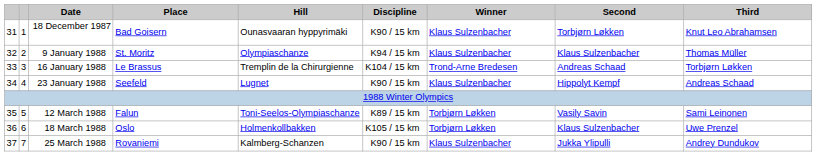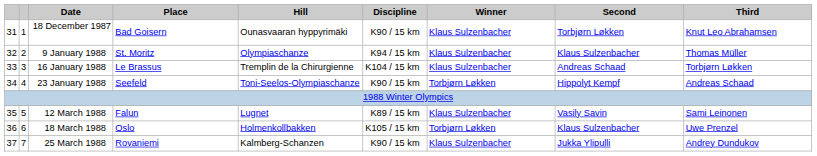 <table class="wikitable plainrowheaders" style="background:#fff; font-size:86%; line-height:16px; border:grey solid 1px; border-collapse:collapse;">
 <tr style="background:#ccc; text-align:center;">
 <th scope="col" style="background:#ccc; width=20 px;"></th>
 <th scope="col" style="background:#ccc; width=30 px;"></th>
 <th scope="col" style="background:#ccc; width:120px;">Date</th>
 <th scope="col" style="background:#ccc; width:180px;">Place</th>
 <th scope="col" style="background:#ccc; width:180px;">Hill</th>
 <th scope="col" style="background:#ccc; width:85 px;">Discipline</th>
 <th scope="col" style="background:#ccc; width:185px;">Winner</th>
 <th scope="col" style="background:#ccc; width:185px;">Second</th>
 <th scope="col" style="background:#ccc; width:185px;">Third</th>
 </tr>
 <tr>
 <td align=center>31</td>
 <td align=center>1</td>
 <td align=right>18 December 1987  </td>
 <td> <a href='#'>Bad Goisern</a></td>
 <td>Ounasvaaran hyppyrimäki</td>
 <td align=right>K90 / 15 km  </td>
 <td> <a href='#'>Klaus Sulzenbacher</a></td>
 <td> <a href='#'>Torbjørn Løkken</a></td>
 <td> <a href='#'>Knut Leo Abrahamsen</a></td>
 </tr>
 <tr>
 <td align=center>32</td>
 <td align=center>2</td>
 <td align=right>9 January 1988  </td>
 <td> <a href='#'>St. Moritz</a></td>
 <td><a href='#'>Olympiaschanze</a></td>
 <td align=right>K94 / 15 km  </td>
 <td> <a href='#'>Klaus Sulzenbacher</a></td>
 <td> <a href='#'>Klaus Sulzenbacher</a></td>
 <td> <a href='#'>Thomas Müller</a></td>
 </tr>
 <tr>
 <td align=center>33</td>
 <td align=center>3</td>
 <td align=right>16 January 1988  </td>
 <td> <a href='#'>Le Brassus</a></td>
 <td>Tremplin de la Chirurgienne</td>
 <td align=right>K104 / 15 km  </td>
-<td> <a href='#'>Trond-Arne Bredesen</a></td>
+<td> <a href='#'>Klaus Sulzenbacher</a></td>
 <td> <a href='#'>Andreas Schaad</a></td>
 <td> <a href='#'>Torbjørn Løkken</a></td>
 </tr>
 <tr>
 <td align=center>34</td>
 <td align=center>4</td>
 <td align=right>23 January 1988  </td>
 <td> <a href='#'>Seefeld</a></td>
-<td><a href='#'>Lugnet</a></td>
+<td><a href='#'>Toni-Seelos-Olympiaschanze</a></td>
 <td align=right>K90 / 15 km  </td>
-<td> <a href='#'>Klaus Sulzenbacher</a></td>
+<td> <a href='#'>Torbjørn Løkken</a></td>
 <td> <a href='#'>Hippolyt Kempf</a></td>
 <td> <a href='#'>Andreas Schaad</a></td>
 </tr>
 <tr bgcolor=#BCD4E6>
 <td colspan=9 align=center><a href='#'>1988 Winter Olympics</a></td>
 </tr>
 <tr>
 <td align=center>35</td>
 <td align=center>5</td>
 <td align=right>12 March 1988  </td>
 <td> <a href='#'>Falun</a></td>
-<td><a href='#'>Toni-Seelos-Olympiaschanze</a></td>
+<td><a href='#'>Lugnet</a></td>
 <td align=right>K89 / 15 km  </td>
-<td> <a href='#'>Torbjørn Løkken</a></td>
+<td> <a href='#'>Klaus Sulzenbacher</a></td>
 <td> <a href='#'>Vasily Savin</a></td>
 <td> <a href='#'>Sami Leinonen</a></td>
 </tr>
 <tr>
 <td align=center>36</td>
 <td align=center>6</td>
 <td align=right>18 March 1988  </td>
 <td> <a href='#'>Oslo</a></td>
 <td><a href='#'>Holmenkollbakken</a></td>
 <td align=right>K105 / 15 km  </td>
 <td> <a href='#'>Torbjørn Løkken</a></td>
 <td> <a href='#'>Klaus Sulzenbacher</a></td>
 <td> <a href='#'>Uwe Prenzel</a></td>
 </tr>
 <tr>
 <td align=center>37</td>
 <td align=center>7</td>
 <td align=right>25 March 1988  </td>
 <td> <a href='#'>Rovaniemi</a></td>
 <td>Kalmberg-Schanzen</td>
 <td align=right>K90 / 15 km  </td>
 <td> <a href='#'>Klaus Sulzenbacher</a></td>
 <td> <a href='#'>Jukka Ylipulli</a></td>
 <td> <a href='#'>Andrey Dundukov</a></td>
 </tr>
 </table>
